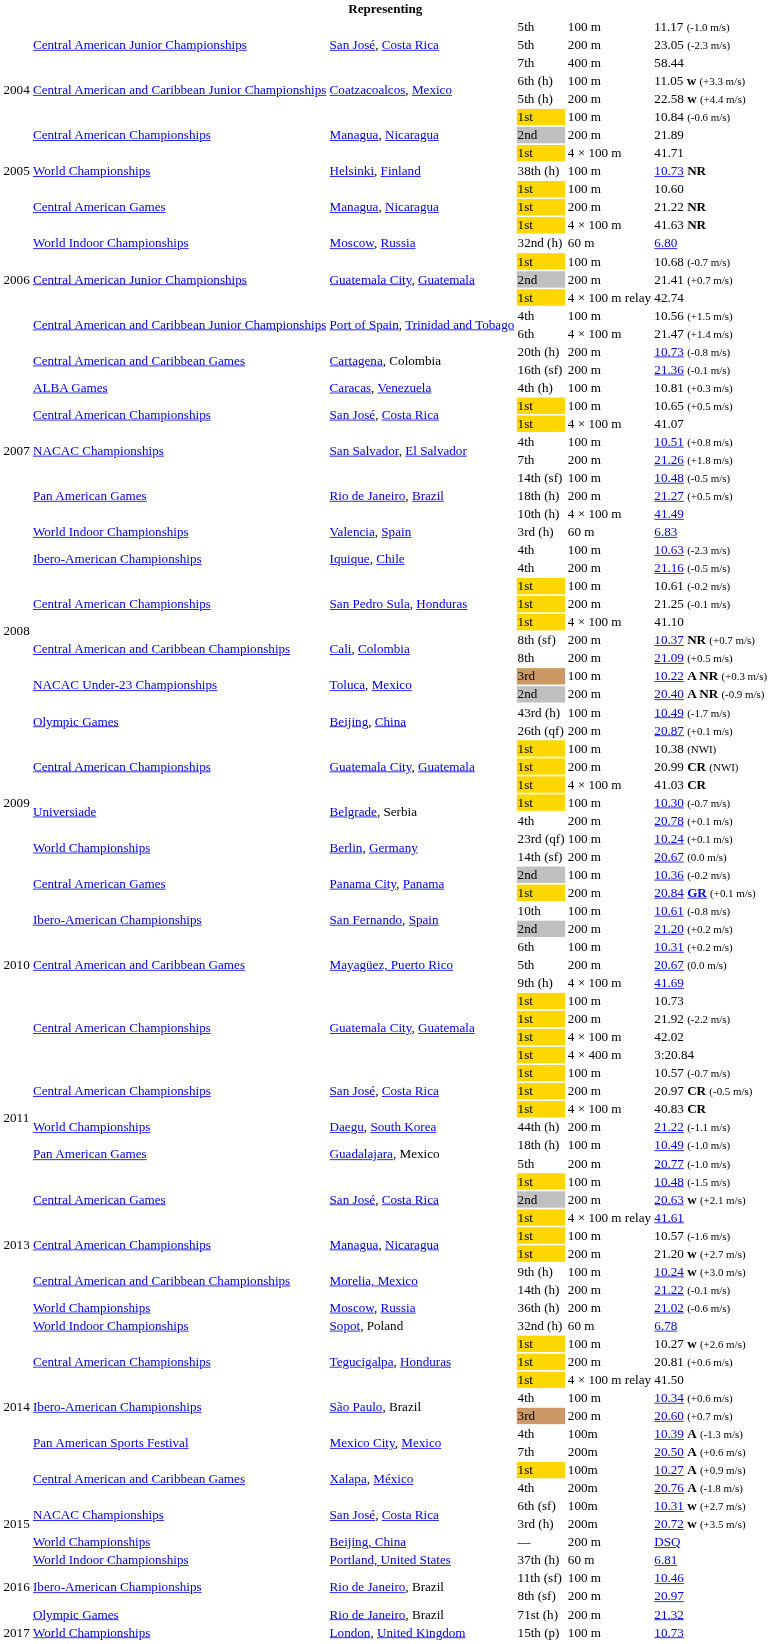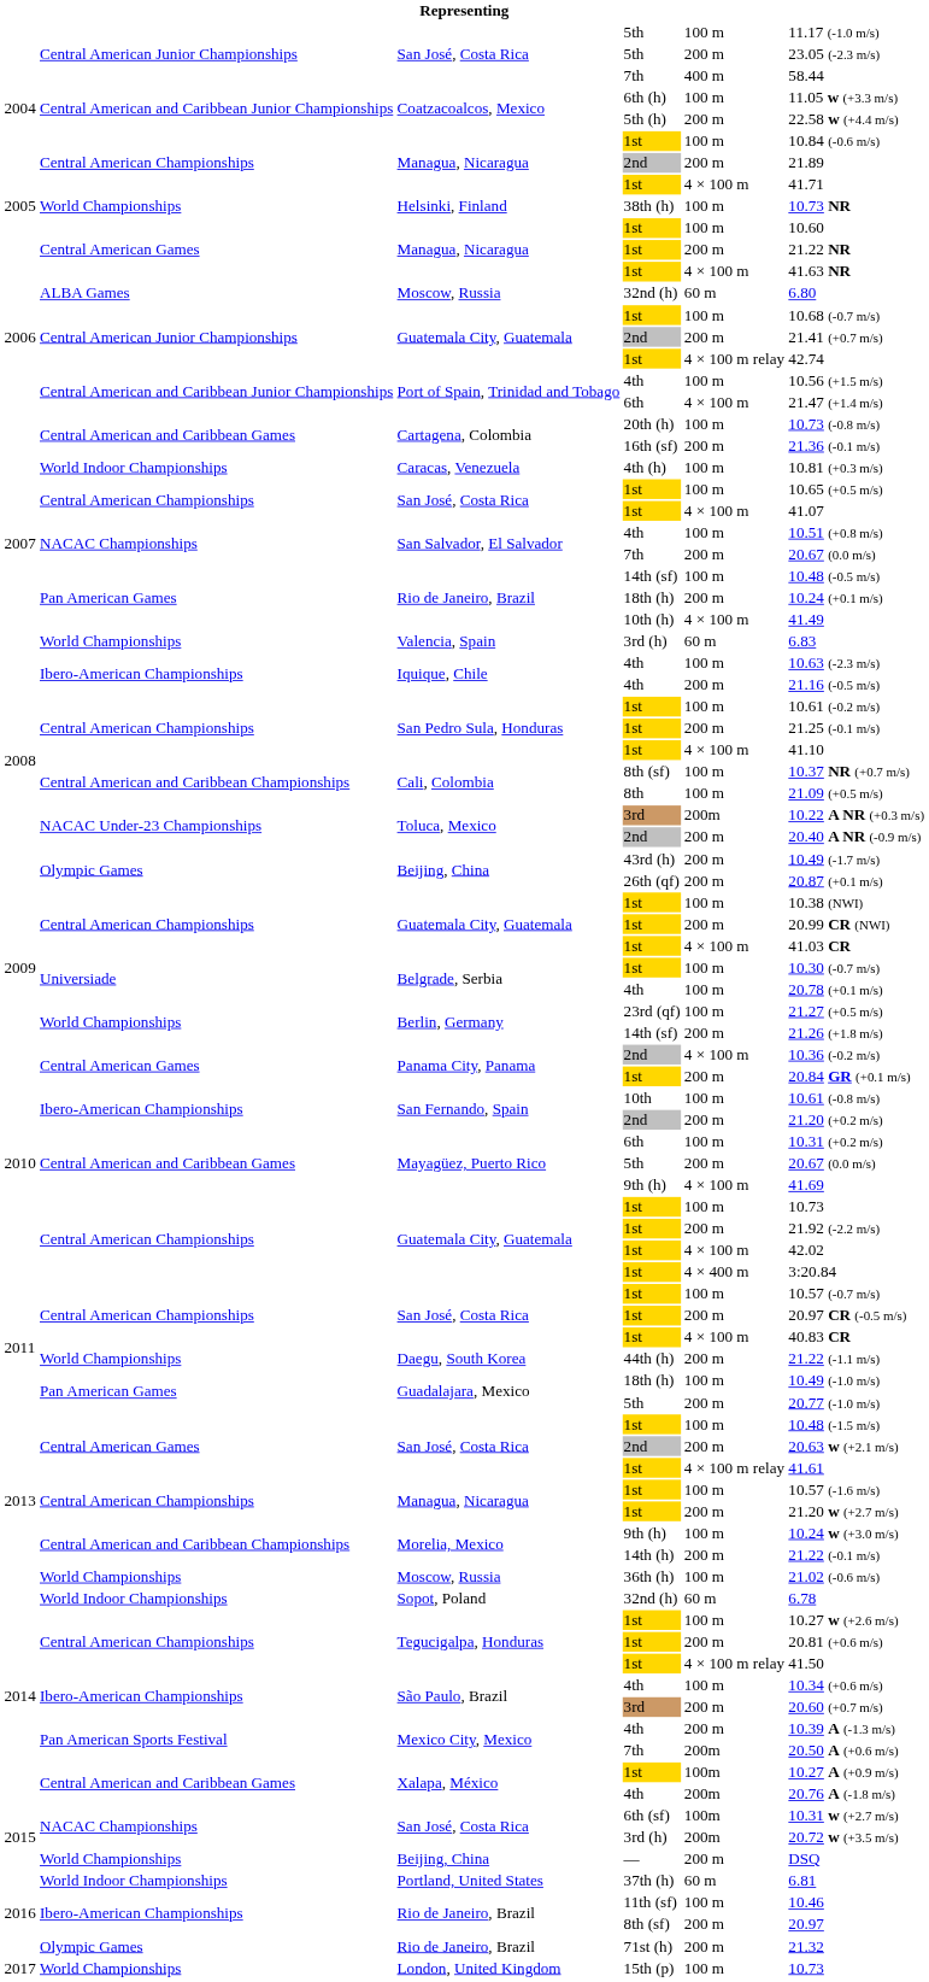 <table>
 <tr>
 <th colspan="6">Representing </th>
 </tr>
 <tr>
 <td rowspan = "8">2004</td>
 <td rowspan=3><a href='#'>Central American Junior Championships</a></td>
 <td rowspan=3><a href='#'>San José</a>, <a href='#'>Costa Rica</a></td>
 <td>5th</td>
 <td>100 m</td>
 <td>11.17 <small>(-1.0 m/s)</small></td>
 </tr>
 <tr>
 <td>5th</td>
 <td>200 m</td>
 <td>23.05 <small>(-2.3 m/s)</small></td>
 </tr>
 <tr>
 <td>7th</td>
 <td>400 m</td>
 <td>58.44</td>
 </tr>
 <tr>
 <td rowspan=2><a href='#'>Central American and Caribbean Junior Championships</a></td>
 <td rowspan=2><a href='#'>Coatzacoalcos</a>, <a href='#'>Mexico</a></td>
 <td>6th (h)</td>
 <td>100 m</td>
 <td>11.05 <strong>w</strong> <small>(+3.3 m/s)</small></td>
 </tr>
 <tr>
 <td>5th (h)</td>
 <td>200 m</td>
 <td>22.58 <strong>w</strong> <small>(+4.4 m/s)</small></td>
 </tr>
 <tr>
 <td rowspan = "3"><a href='#'>Central American Championships</a></td>
 <td rowspan = "3"><a href='#'>Managua</a>, <a href='#'>Nicaragua</a></td>
 <td bgcolor=gold>1st</td>
 <td>100 m</td>
 <td>10.84 <small>(-0.6 m/s)</small></td>
 </tr>
 <tr>
 <td bgcolor=silver>2nd</td>
 <td>200 m</td>
 <td>21.89</td>
 </tr>
 <tr>
 <td bgcolor=gold>1st</td>
 <td>4 × 100 m</td>
 <td>41.71</td>
 </tr>
 <tr>
 <td>2005</td>
 <td><a href='#'>World Championships</a></td>
 <td><a href='#'>Helsinki</a>, <a href='#'>Finland</a></td>
 <td>38th (h)</td>
 <td>100 m</td>
 <td><a href='#'>10.73</a> <strong>NR</strong></td>
 </tr>
 <tr>
 <td rowspan = "11">2006</td>
 <td rowspan = "3"><a href='#'>Central American Games</a></td>
 <td rowspan = "3"><a href='#'>Managua</a>, <a href='#'>Nicaragua</a></td>
 <td bgcolor=gold>1st</td>
 <td>100 m</td>
 <td>10.60</td>
 </tr>
 <tr>
 <td bgcolor=gold>1st</td>
 <td>200 m</td>
 <td>21.22 <strong>NR</strong></td>
 </tr>
 <tr>
 <td bgcolor=gold>1st</td>
 <td>4 × 100 m</td>
 <td>41.63 <strong>NR</strong></td>
 </tr>
 <tr>
-<td><a href='#'>World Indoor Championships</a></td>
+<td><a href='#'>ALBA Games</a></td>
 <td><a href='#'>Moscow</a>, <a href='#'>Russia</a></td>
 <td>32nd (h)</td>
 <td>60 m</td>
 <td><a href='#'>6.80</a></td>
 </tr>
 <tr>
 <td rowspan=3><a href='#'>Central American Junior Championships</a></td>
 <td rowspan=3><a href='#'>Guatemala City</a>, <a href='#'>Guatemala</a></td>
 <td bgcolor=gold>1st</td>
 <td>100 m</td>
 <td>10.68 <small>(-0.7 m/s)</small></td>
 </tr>
 <tr>
 <td bgcolor=silver>2nd</td>
 <td>200 m</td>
 <td>21.41 <small>(+0.7 m/s)</small></td>
 </tr>
 <tr>
 <td bgcolor=gold>1st</td>
 <td>4 × 100 m relay</td>
 <td>42.74</td>
 </tr>
 <tr>
 <td rowspan = "2"><a href='#'>Central American and Caribbean Junior Championships</a></td>
 <td rowspan = "2"><a href='#'>Port of Spain</a>, <a href='#'>Trinidad and Tobago</a></td>
 <td>4th</td>
 <td>100 m</td>
 <td>10.56  <small>(+1.5 m/s)</small></td>
 </tr>
 <tr>
 <td>6th</td>
 <td>4 × 100 m</td>
 <td>21.47 <small>(+1.4 m/s)</small></td>
 </tr>
 <tr>
 <td rowspan=2><a href='#'>Central American and Caribbean Games</a></td>
 <td rowspan=2><a href='#'>Cartagena</a>, Colombia</td>
 <td>20th (h)</td>
-<td>200 m</td>
+<td>100 m</td>
 <td><a href='#'>10.73</a> <small>(-0.8 m/s)</small></td>
 </tr>
 <tr>
 <td>16th (sf)</td>
 <td>200 m</td>
 <td><a href='#'>21.36</a> <small>(-0.1 m/s)</small></td>
 </tr>
 <tr>
 <td rowspan = "8">2007</td>
-<td><a href='#'>ALBA Games</a></td>
+<td><a href='#'>World Indoor Championships</a></td>
 <td><a href='#'>Caracas</a>, <a href='#'>Venezuela</a></td>
 <td>4th (h)</td>
 <td>100 m</td>
 <td>10.81 <small>(+0.3 m/s)</small></td>
 </tr>
 <tr>
 <td rowspan = "2"><a href='#'>Central American Championships</a></td>
 <td rowspan = "2"><a href='#'>San José</a>, <a href='#'>Costa Rica</a></td>
 <td bgcolor=gold>1st</td>
 <td>100 m</td>
 <td>10.65 <small>(+0.5 m/s)</small></td>
 </tr>
 <tr>
 <td bgcolor=gold>1st</td>
 <td>4 × 100 m</td>
 <td>41.07</td>
 </tr>
 <tr>
 <td rowspan = "2"><a href='#'>NACAC Championships</a></td>
 <td rowspan = "2"><a href='#'>San Salvador</a>, <a href='#'>El Salvador</a></td>
 <td>4th</td>
 <td>100 m</td>
 <td><a href='#'>10.51</a> <small>(+0.8 m/s)</small></td>
 </tr>
 <tr>
 <td>7th</td>
 <td>200 m</td>
-<td><a href='#'>21.26</a> <small>(+1.8 m/s)</small></td>
+<td><a href='#'>20.67</a> <small>(0.0 m/s)</small></td>
 </tr>
 <tr>
 <td rowspan = "3"><a href='#'>Pan American Games</a></td>
 <td rowspan = "3"><a href='#'>Rio de Janeiro</a>, <a href='#'>Brazil</a></td>
 <td>14th (sf)</td>
 <td>100 m</td>
 <td><a href='#'>10.48</a>  <small>(-0.5 m/s)</small></td>
 </tr>
 <tr>
 <td>18th (h)</td>
 <td>200 m</td>
-<td><a href='#'>21.27</a> <small>(+0.5 m/s)</small></td>
+<td><a href='#'>10.24</a> <small>(+0.1 m/s)</small></td>
 </tr>
 <tr>
 <td>10th (h)</td>
 <td>4 × 100 m</td>
 <td><a href='#'>41.49</a></td>
 </tr>
 <tr>
 <td rowspan = "12">2008</td>
-<td><a href='#'>World Indoor Championships</a></td>
+<td><a href='#'>World Championships</a></td>
 <td><a href='#'>Valencia</a>, <a href='#'>Spain</a></td>
 <td>3rd (h)</td>
 <td>60 m</td>
 <td><a href='#'>6.83</a></td>
 </tr>
 <tr>
 <td rowspan = "2"><a href='#'>Ibero-American Championships</a></td>
 <td rowspan = "2"><a href='#'>Iquique</a>, <a href='#'>Chile</a></td>
 <td>4th</td>
 <td>100 m</td>
 <td><a href='#'>10.63</a> <small>(-2.3 m/s)</small></td>
 </tr>
 <tr>
 <td>4th</td>
 <td>200 m</td>
 <td><a href='#'>21.16</a> <small>(-0.5 m/s)</small></td>
 </tr>
 <tr>
 <td rowspan=3><a href='#'>Central American Championships</a></td>
 <td rowspan=3><a href='#'>San Pedro Sula</a>, <a href='#'>Honduras</a></td>
 <td bgcolor=gold>1st</td>
 <td>100 m</td>
 <td>10.61 <small>(-0.2 m/s)</small></td>
 </tr>
 <tr>
 <td bgcolor=gold>1st</td>
 <td>200 m</td>
 <td>21.25 <small>(-0.1 m/s)</small></td>
 </tr>
 <tr>
 <td bgcolor=gold>1st</td>
 <td>4 × 100 m</td>
 <td>41.10</td>
 </tr>
 <tr>
 <td rowspan = "2"><a href='#'>Central American and Caribbean Championships</a></td>
 <td rowspan = "2"><a href='#'>Cali</a>, <a href='#'>Colombia</a></td>
 <td>8th (sf)</td>
-<td>200 m</td>
+<td>100 m</td>
 <td><a href='#'>10.37</a> <strong>NR</strong> <small>(+0.7 m/s)</small></td>
 </tr>
 <tr>
 <td>8th</td>
-<td>200 m</td>
+<td>100 m</td>
 <td><a href='#'>21.09</a> <small>(+0.5 m/s)</small></td>
 </tr>
 <tr>
 <td rowspan = "2"><a href='#'>NACAC Under-23 Championships</a></td>
 <td rowspan = "2"><a href='#'>Toluca</a>, <a href='#'>Mexico</a></td>
 <td bgcolor=cc9966>3rd</td>
-<td>100 m</td>
+<td>200m</td>
 <td><a href='#'>10.22</a> <strong>A NR</strong> <small>(+0.3 m/s)</small></td>
 </tr>
 <tr>
 <td bgcolor=silver>2nd</td>
 <td>200 m</td>
 <td><a href='#'>20.40</a> <strong>A NR</strong> <small>(-0.9 m/s)</small></td>
 </tr>
 <tr>
 <td rowspan = "2"><a href='#'>Olympic Games</a></td>
 <td rowspan = "2"><a href='#'>Beijing</a>, <a href='#'>China</a></td>
 <td>43rd (h)</td>
-<td>100 m</td>
+<td>200 m</td>
 <td><a href='#'>10.49</a> <small>(-1.7 m/s)</small></td>
 </tr>
 <tr>
 <td>26th (qf)</td>
 <td>200 m</td>
 <td><a href='#'>20.87</a> <small>(+0.1 m/s)</small></td>
 </tr>
 <tr>
 <td rowspan=7>2009</td>
 <td rowspan=3><a href='#'>Central American Championships</a></td>
 <td rowspan=3><a href='#'>Guatemala City</a>, <a href='#'>Guatemala</a></td>
 <td bgcolor=gold>1st</td>
 <td>100 m</td>
 <td>10.38 <small>(NWI)</small></td>
 </tr>
 <tr>
 <td bgcolor=gold>1st</td>
 <td>200 m</td>
 <td>20.99 <strong>CR</strong> <small>(NWI)</small></td>
 </tr>
 <tr>
 <td bgcolor=gold>1st</td>
 <td>4 × 100 m</td>
 <td>41.03 <strong>CR</strong></td>
 </tr>
 <tr>
 <td rowspan=2><a href='#'>Universiade</a></td>
 <td rowspan=2><a href='#'>Belgrade</a>, Serbia</td>
 <td bgcolor="gold">1st</td>
 <td>100 m</td>
 <td><a href='#'>10.30</a> <small>(-0.7 m/s)</small></td>
 </tr>
 <tr>
 <td>4th</td>
-<td>200 m</td>
+<td>100 m</td>
 <td><a href='#'>20.78</a> <small>(+0.1 m/s)</small></td>
 </tr>
 <tr>
 <td rowspan=2><a href='#'>World Championships</a></td>
 <td rowspan=2><a href='#'>Berlin</a>, <a href='#'>Germany</a></td>
 <td>23rd (qf)</td>
 <td>100 m</td>
-<td><a href='#'>10.24</a> <small>(+0.1 m/s)</small></td>
+<td><a href='#'>21.27</a> <small>(+0.5 m/s)</small></td>
 </tr>
 <tr>
 <td>14th (sf)</td>
 <td>200 m</td>
-<td><a href='#'>20.67</a> <small>(0.0 m/s)</small></td>
+<td><a href='#'>21.26</a> <small>(+1.8 m/s)</small></td>
 </tr>
 <tr>
 <td rowspan=11>2010</td>
 <td rowspan=2><a href='#'>Central American Games</a></td>
 <td rowspan=2><a href='#'>Panama City</a>, <a href='#'>Panama</a></td>
 <td bgcolor=silver>2nd</td>
-<td>100 m</td>
+<td>4 × 100 m</td>
 <td><a href='#'>10.36</a> <small>(-0.2 m/s)</small></td>
 </tr>
 <tr>
 <td bgcolor=gold>1st</td>
 <td>200 m</td>
 <td><a href='#'>20.84</a> <strong><a href='#'>GR</a></strong> <small>(+0.1 m/s)</small></td>
 </tr>
 <tr>
 <td rowspan=2><a href='#'>Ibero-American Championships</a></td>
 <td rowspan=2><a href='#'>San Fernando</a>, <a href='#'>Spain</a></td>
 <td>10th</td>
 <td>100 m</td>
 <td><a href='#'>10.61</a> <small>(-0.8 m/s)</small></td>
 </tr>
 <tr>
 <td bgcolor="silver">2nd</td>
 <td>200 m</td>
 <td><a href='#'>21.20</a> <small>(+0.2 m/s)</small></td>
 </tr>
 <tr>
 <td rowspan=3><a href='#'>Central American and Caribbean Games</a></td>
 <td rowspan=3><a href='#'>Mayagüez, Puerto Rico</a></td>
 <td>6th</td>
 <td>100 m</td>
 <td><a href='#'>10.31</a> <small>(+0.2 m/s)</small></td>
 </tr>
 <tr>
 <td>5th</td>
 <td>200 m</td>
 <td><a href='#'>20.67</a> <small>(0.0 m/s)</small></td>
 </tr>
 <tr>
 <td>9th (h)</td>
 <td>4 × 100 m</td>
 <td><a href='#'>41.69</a></td>
 </tr>
 <tr>
 <td rowspan=4><a href='#'>Central American Championships</a></td>
 <td rowspan=4><a href='#'>Guatemala City</a>, <a href='#'>Guatemala</a></td>
 <td bgcolor=gold>1st</td>
 <td>100 m</td>
 <td>10.73</td>
 </tr>
 <tr>
 <td bgcolor=gold>1st</td>
 <td>200 m</td>
 <td>21.92 <small>(-2.2 m/s)</small></td>
 </tr>
 <tr>
 <td bgcolor=gold>1st</td>
 <td>4 × 100 m</td>
 <td>42.02</td>
 </tr>
 <tr>
 <td bgcolor=gold>1st</td>
 <td>4 × 400 m</td>
 <td>3:20.84</td>
 </tr>
 <tr>
 <td rowspan=6>2011</td>
 <td rowspan=3><a href='#'>Central American Championships</a></td>
 <td rowspan=3><a href='#'>San José</a>, <a href='#'>Costa Rica</a></td>
 <td bgcolor=gold>1st</td>
 <td>100 m</td>
 <td>10.57 <small>(-0.7 m/s)</small></td>
 </tr>
 <tr>
 <td bgcolor=gold>1st</td>
 <td>200 m</td>
 <td>20.97 <strong>CR</strong> <small>(-0.5 m/s)</small></td>
 </tr>
 <tr>
 <td bgcolor=gold>1st</td>
 <td>4 × 100 m</td>
 <td>40.83 <strong>CR</strong></td>
 </tr>
 <tr>
 <td><a href='#'>World Championships</a></td>
 <td><a href='#'>Daegu</a>, <a href='#'>South Korea</a></td>
 <td>44th (h)</td>
 <td>200 m</td>
 <td><a href='#'>21.22</a> <small>(-1.1 m/s)</small></td>
 </tr>
 <tr>
 <td rowspan=2><a href='#'>Pan American Games</a></td>
 <td rowspan=2><a href='#'>Guadalajara</a>, Mexico</td>
 <td>18th (h)</td>
 <td>100 m</td>
 <td><a href='#'>10.49</a> <small>(-1.0 m/s)</small></td>
 </tr>
 <tr>
 <td>5th</td>
 <td>200 m</td>
 <td><a href='#'>20.77</a> <small>(-1.0 m/s)</small></td>
 </tr>
 <tr>
 <td rowspan = "8">2013</td>
 <td rowspan=3><a href='#'>Central American Games</a></td>
 <td rowspan=3><a href='#'>San José</a>, <a href='#'>Costa Rica</a></td>
 <td bgcolor=gold>1st</td>
 <td>100 m</td>
 <td><a href='#'>10.48</a> <small>(-1.5 m/s)</small></td>
 </tr>
 <tr>
 <td bgcolor=silver>2nd</td>
 <td>200 m</td>
 <td><a href='#'>20.63</a> <strong>w</strong> <small>(+2.1 m/s)</small></td>
 </tr>
 <tr>
 <td bgcolor=gold>1st</td>
 <td>4 × 100 m relay</td>
 <td><a href='#'>41.61</a></td>
 </tr>
 <tr>
 <td rowspan=2><a href='#'>Central American Championships</a></td>
 <td rowspan=2><a href='#'>Managua</a>, <a href='#'>Nicaragua</a></td>
 <td bgcolor=gold>1st</td>
 <td>100 m</td>
 <td>10.57 <small>(-1.6 m/s)</small></td>
 </tr>
 <tr>
 <td bgcolor=gold>1st</td>
 <td>200 m</td>
 <td>21.20 <strong>w</strong> <small>(+2.7 m/s)</small></td>
 </tr>
 <tr>
 <td rowspan = "2"><a href='#'>Central American and Caribbean Championships</a></td>
 <td rowspan = "2"><a href='#'>Morelia, Mexico</a></td>
 <td>9th (h)</td>
 <td>100 m</td>
 <td><a href='#'>10.24</a> <strong>w</strong> <small>(+3.0 m/s)</small></td>
 </tr>
 <tr>
 <td>14th (h)</td>
 <td>200 m</td>
 <td><a href='#'>21.22</a> <small>(-0.1 m/s)</small></td>
 </tr>
 <tr>
 <td><a href='#'>World Championships</a></td>
 <td><a href='#'>Moscow</a>, <a href='#'>Russia</a></td>
 <td>36th (h)</td>
-<td>200 m</td>
+<td>100 m</td>
 <td><a href='#'>21.02</a> <small>(-0.6 m/s)</small></td>
 </tr>
 <tr>
 <td rowspan=10>2014</td>
 <td><a href='#'>World Indoor Championships</a></td>
 <td><a href='#'>Sopot</a>, Poland</td>
 <td>32nd (h)</td>
 <td>60 m</td>
 <td><a href='#'>6.78</a></td>
 </tr>
 <tr>
 <td rowspan=3><a href='#'>Central American Championships</a></td>
 <td rowspan=3><a href='#'>Tegucigalpa</a>, <a href='#'>Honduras</a></td>
 <td bgcolor=gold>1st</td>
 <td>100 m</td>
 <td>10.27 <strong>w</strong> <small>(+2.6 m/s)</small></td>
 </tr>
 <tr>
 <td bgcolor=gold>1st</td>
 <td>200 m</td>
 <td>20.81 <small>(+0.6 m/s)</small></td>
 </tr>
 <tr>
 <td bgcolor=gold>1st</td>
 <td>4 × 100 m relay</td>
 <td>41.50</td>
 </tr>
 <tr>
 <td rowspan = "2"><a href='#'>Ibero-American Championships</a></td>
 <td rowspan = "2"><a href='#'>São Paulo</a>, Brazil</td>
 <td>4th</td>
 <td>100 m</td>
 <td><a href='#'>10.34</a> <small>(+0.6 m/s)</small></td>
 </tr>
 <tr>
 <td bgcolor=cc9966>3rd</td>
 <td>200 m</td>
 <td><a href='#'>20.60</a> <small>(+0.7 m/s)</small></td>
 </tr>
 <tr>
 <td rowspan=2><a href='#'>Pan American Sports Festival</a></td>
 <td rowspan=2><a href='#'>Mexico City</a>, <a href='#'>Mexico</a></td>
 <td>4th</td>
-<td>100m</td>
+<td>200 m</td>
 <td><a href='#'>10.39</a>  <strong>A</strong> <small>(-1.3 m/s)</small></td>
 </tr>
 <tr>
 <td>7th</td>
 <td>200m</td>
 <td><a href='#'>20.50</a> <strong>A</strong> <small>(+0.6 m/s)</small></td>
 </tr>
 <tr>
 <td rowspan=2><a href='#'>Central American and Caribbean Games</a></td>
 <td rowspan=2><a href='#'>Xalapa</a>, <a href='#'>México</a></td>
 <td bgcolor=gold>1st</td>
 <td>100m</td>
 <td><a href='#'>10.27</a>  <strong>A</strong> <small>(+0.9 m/s)</small></td>
 </tr>
 <tr>
 <td>4th</td>
 <td>200m</td>
 <td><a href='#'>20.76</a>  <strong>A</strong> <small>(-1.8 m/s)</small></td>
 </tr>
 <tr>
 <td rowspan=3>2015</td>
 <td rowspan=2><a href='#'>NACAC Championships</a></td>
 <td rowspan=2><a href='#'>San José</a>, <a href='#'>Costa Rica</a></td>
 <td>6th (sf)</td>
 <td>100m</td>
 <td><a href='#'>10.31</a> <strong>w</strong> <small>(+2.7 m/s)</small></td>
 </tr>
 <tr>
 <td>3rd (h)</td>
 <td>200m</td>
 <td><a href='#'>20.72</a> <strong>w</strong> <small>(+3.5 m/s)</small></td>
 </tr>
 <tr>
 <td><a href='#'>World Championships</a></td>
 <td><a href='#'>Beijing, China</a></td>
 <td>—</td>
 <td>200 m</td>
 <td><a href='#'>DSQ</a></td>
 </tr>
 <tr>
 <td rowspan=4>2016</td>
 <td><a href='#'>World Indoor Championships</a></td>
 <td><a href='#'>Portland, United States</a></td>
 <td>37th (h)</td>
 <td>60 m</td>
 <td><a href='#'>6.81</a></td>
 </tr>
 <tr>
 <td rowspan=2><a href='#'>Ibero-American Championships</a></td>
 <td rowspan=2><a href='#'>Rio de Janeiro</a>, Brazil</td>
 <td>11th (sf)</td>
 <td>100 m</td>
 <td><a href='#'>10.46</a></td>
 </tr>
 <tr>
 <td>8th (sf)</td>
 <td>200 m</td>
 <td><a href='#'>20.97</a></td>
 </tr>
 <tr>
 <td><a href='#'>Olympic Games</a></td>
 <td><a href='#'>Rio de Janeiro</a>, Brazil</td>
 <td>71st (h)</td>
 <td>200 m</td>
 <td><a href='#'>21.32</a></td>
 </tr>
 <tr>
 <td>2017</td>
 <td><a href='#'>World Championships</a></td>
 <td><a href='#'>London</a>, <a href='#'>United Kingdom</a></td>
 <td>15th (p)</td>
 <td>100 m</td>
 <td><a href='#'>10.73</a></td>
 </tr>
 </table>
